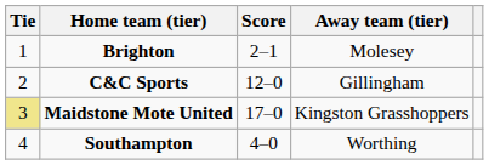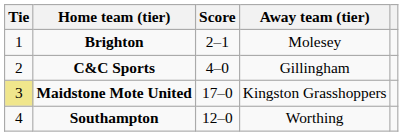 <table class="wikitable" style="text-align:center; font-size:85%">
 <tr>
 <th>Tie</th>
 <th>Home team (tier)</th>
 <th>Score</th>
 <th>Away team (tier)</th>
 <th></th>
 </tr>
 <tr>
 <td align="center">1</td>
 <td><strong>Brighton</strong></td>
 <td align="center">2–1</td>
 <td>Molesey</td>
 <td></td>
 </tr>
 <tr>
 <td align="center">2</td>
 <td><strong>C&C Sports</strong></td>
-<td align="center">12–0</td>
+<td align="center">4–0</td>
 <td>Gillingham</td>
 <td></td>
 </tr>
 <tr>
 <td align="center" style="background: khaki;">3</td>
 <td><strong>Maidstone Mote United</strong></td>
 <td align="center">17–0</td>
 <td>Kingston Grasshoppers</td>
 <td></td>
 </tr>
 <tr>
 <td align="center">4</td>
 <td><strong>Southampton</strong></td>
-<td align="center">4–0</td>
+<td align="center">12–0</td>
 <td>Worthing</td>
 <td></td>
 </tr>
 </table>
